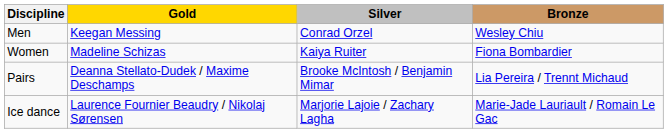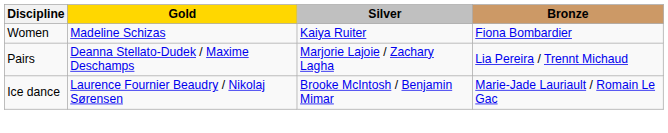 <table class="wikitable">
 <tr>
 <th>Discipline</th>
 <td align=center bgcolor=gold><strong>Gold</strong></td>
 <td align=center bgcolor=silver><strong>Silver</strong></td>
 <td align=center bgcolor=cc9966><strong>Bronze</strong></td>
-</tr>
-<tr>
-<td>Men</td>
-<td><a href='#'>Keegan Messing</a></td>
-<td><a href='#'>Conrad Orzel</a></td>
-<td><a href='#'>Wesley Chiu</a></td>
 </tr>
 <tr>
 <td>Women</td>
 <td><a href='#'>Madeline Schizas</a></td>
 <td><a href='#'>Kaiya Ruiter</a></td>
 <td><a href='#'>Fiona Bombardier</a></td>
 </tr>
 <tr>
 <td>Pairs</td>
 <td><a href='#'>Deanna Stellato-Dudek</a> / <a href='#'>Maxime Deschamps</a></td>
-<td><a href='#'>Brooke McIntosh</a> / <a href='#'>Benjamin Mimar</a></td>
+<td><a href='#'>Marjorie Lajoie</a> / <a href='#'>Zachary Lagha</a></td>
 <td><a href='#'>Lia Pereira</a> / <a href='#'>Trennt Michaud</a></td>
 </tr>
 <tr>
 <td>Ice dance</td>
 <td><a href='#'>Laurence Fournier Beaudry</a> / <a href='#'>Nikolaj Sørensen</a></td>
-<td><a href='#'>Marjorie Lajoie</a> / <a href='#'>Zachary Lagha</a></td>
+<td><a href='#'>Brooke McIntosh</a> / <a href='#'>Benjamin Mimar</a></td>
 <td><a href='#'>Marie-Jade Lauriault</a> / <a href='#'>Romain Le Gac</a></td>
 </tr>
 </table>
